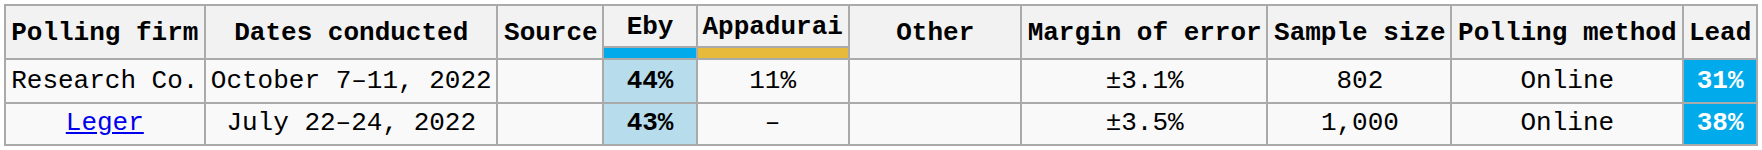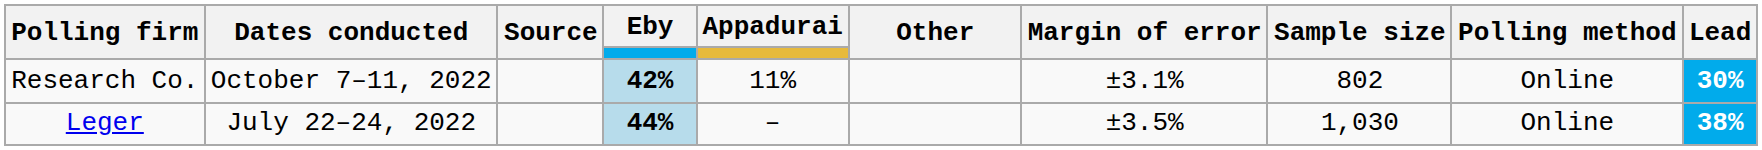 <table class="wikitable sortable" style="text-align: center;">
 <tr>
 <th rowspan="2">Polling firm</th>
 <th rowspan="2">Dates conducted</th>
 <th rowspan="2" !style="width:10px;">Source</th>
 <th style="width:40px;">Eby</th>
 <th style="width:40px;">Appadurai</th>
 <th rowspan="2" style="width:80px;">Other</th>
 <th rowspan="2">Margin of error</th>
 <th rowspan="2">Sample size</th>
 <th rowspan="2">Polling method</th>
 <th rowspan="2" style="width:20px;">Lead</th>
 </tr>
 <tr class="sorttop">
 <th style="background:#01ABEB;"></th>
 <th style="background:#E7BA3C;"></th>
 </tr>
 <tr>
 <td>Research Co.</td>
 <td>October 7–11, 2022</td>
 <td></td>
-<td style="background:#B7DCEB;"><strong>44%</strong></td>
+<td style="background:#B7DCEB;"><strong>42%</strong></td>
 <td>11%</td>
 <td></td>
 <td>±3.1%</td>
 <td>802</td>
 <td>Online</td>
-<td style="background:#01ABEB; color:#ffffff;"><strong>31%</strong></td>
+<td style="background:#01ABEB; color:#ffffff;"><strong>30%</strong></td>
 </tr>
 <tr>
 <td><a href='#'>Leger</a></td>
 <td>July 22–24, 2022</td>
 <td></td>
-<td style="background:#B7DCEB;"><strong>43%</strong></td>
+<td style="background:#B7DCEB;"><strong>44%</strong></td>
 <td>–</td>
 <td></td>
 <td>±3.5%</td>
-<td>1,000</td>
+<td>1,030</td>
 <td>Online</td>
 <td style="background:#01ABEB; color:#ffffff;"><strong>38%</strong></td>
 </tr>
 </table>
